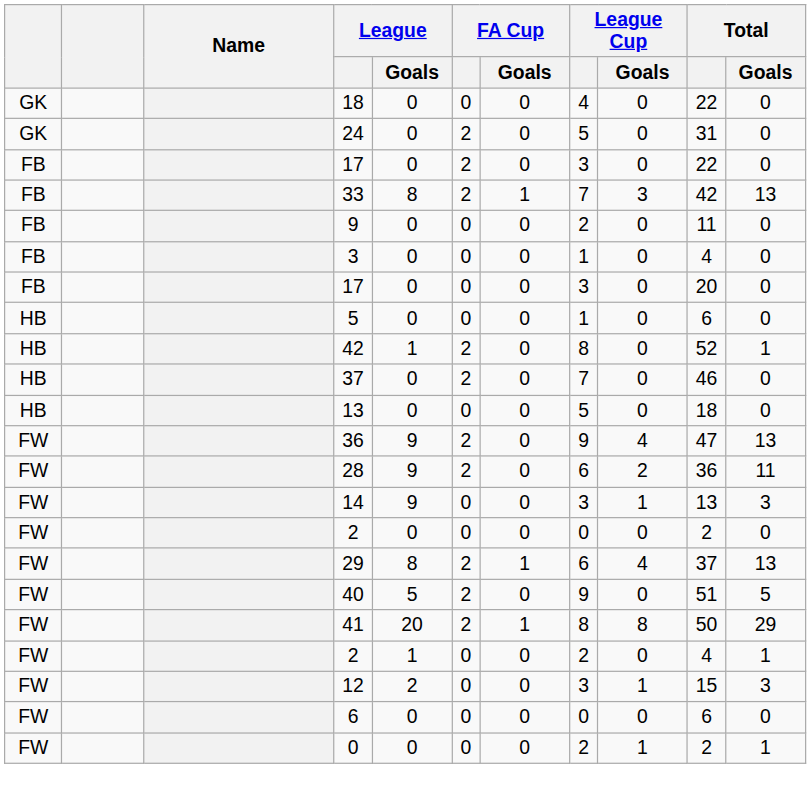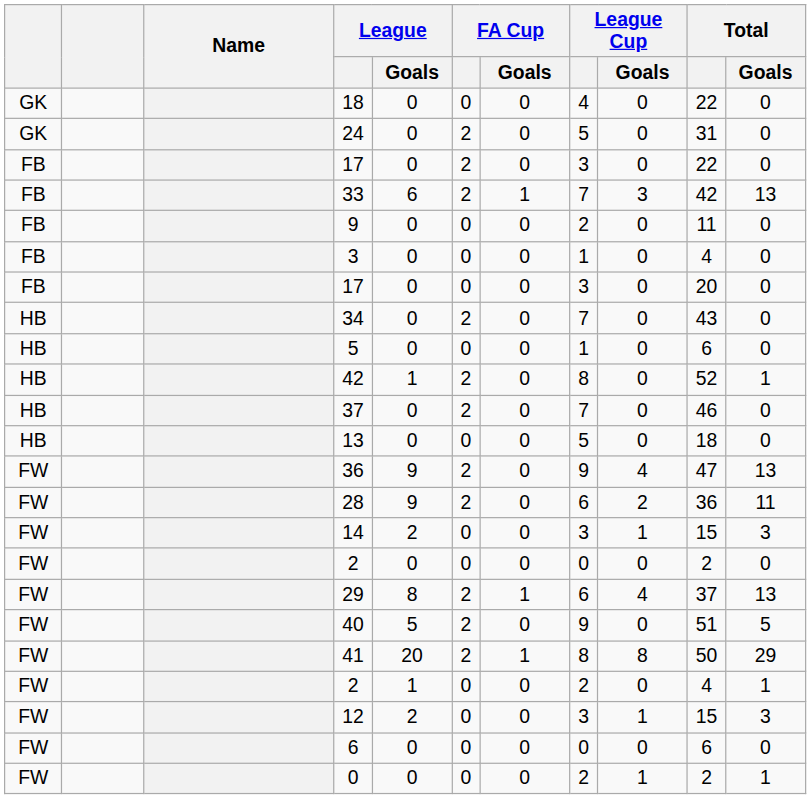 <table class="wikitable sortable plainrowheaders" style="text-align:center;">
 <tr>
 <th rowspan="2" scope="col" width="40"></th>
 <th rowspan="2" scope="col" width="60"></th>
 <th rowspan="2" scope="col" width="150" scope=col>Name</th>
 <th colspan="2" width="90"><a href='#'>League</a></th>
 <th colspan="2" width="90"><a href='#'>FA Cup</a></th>
 <th colspan="2" width="90"><a href='#'>League Cup</a></th>
 <th colspan="2" width="90">Total</th>
 </tr>
 <tr>
 <th scope="col"></th>
 <th scope="col">Goals</th>
 <th scope="col"></th>
 <th scope="col">Goals</th>
 <th scope="col"></th>
 <th scope="col">Goals</th>
 <th scope="col"></th>
 <th scope="col">Goals</th>
 </tr>
 <tr>
 <td data-sort-value=1>GK</td>
 <td></td>
 <th scope="row"></th>
 <td>18</td>
 <td>0</td>
 <td>0</td>
 <td>0</td>
 <td>4</td>
 <td>0</td>
 <td>22</td>
 <td>0</td>
 </tr>
 <tr>
 <td data-sort-value=1>GK</td>
 <td></td>
 <th scope="row"></th>
 <td>24</td>
 <td>0</td>
 <td>2</td>
 <td>0</td>
 <td>5</td>
 <td>0</td>
 <td>31</td>
 <td>0</td>
 </tr>
 <tr>
 <td data-sort-value=2>FB</td>
 <td></td>
 <th scope="row"></th>
 <td>17</td>
 <td>0</td>
 <td>2</td>
 <td>0</td>
 <td>3</td>
 <td>0</td>
 <td>22</td>
 <td>0</td>
 </tr>
 <tr>
 <td data-sort-value=2>FB</td>
 <td></td>
 <th scope="row"></th>
 <td>33</td>
-<td>8</td>
+<td>6</td>
 <td>2</td>
 <td>1</td>
 <td>7</td>
 <td>3</td>
 <td>42</td>
 <td>13</td>
 </tr>
 <tr>
 <td data-sort-value=2>FB</td>
 <td></td>
 <th scope="row"></th>
 <td>9</td>
 <td>0</td>
 <td>0</td>
 <td>0</td>
 <td>2</td>
 <td>0</td>
 <td>11</td>
 <td>0</td>
 </tr>
 <tr>
 <td data-sort-value=2>FB</td>
 <td></td>
 <th scope="row"></th>
 <td>3</td>
 <td>0</td>
 <td>0</td>
 <td>0</td>
 <td>1</td>
 <td>0</td>
 <td>4</td>
 <td>0</td>
 </tr>
 <tr>
 <td data-sort-value=2>FB</td>
 <td></td>
 <th scope="row"></th>
 <td>17</td>
 <td>0</td>
 <td>0</td>
 <td>0</td>
 <td>3</td>
 <td>0</td>
 <td>20</td>
+<td>0</td>
+</tr>
+<tr>
+<td data-sort-value=3>HB</td>
+<td></td>
+<th scope="row"></th>
+<td>34</td>
+<td>0</td>
+<td>2</td>
+<td>0</td>
+<td>7</td>
+<td>0</td>
+<td>43</td>
 <td>0</td>
 </tr>
 <tr>
 <td data-sort-value=3>HB</td>
 <td></td>
 <th scope="row"></th>
 <td>5</td>
 <td>0</td>
 <td>0</td>
 <td>0</td>
 <td>1</td>
 <td>0</td>
 <td>6</td>
 <td>0</td>
 </tr>
 <tr>
 <td data-sort-value=3>HB</td>
 <td></td>
 <th scope="row"></th>
 <td>42</td>
 <td>1</td>
 <td>2</td>
 <td>0</td>
 <td>8</td>
 <td>0</td>
 <td>52</td>
 <td>1</td>
 </tr>
 <tr>
 <td data-sort-value=3>HB</td>
 <td></td>
 <th scope="row"></th>
 <td>37</td>
 <td>0</td>
 <td>2</td>
 <td>0</td>
 <td>7</td>
 <td>0</td>
 <td>46</td>
 <td>0</td>
 </tr>
 <tr>
 <td data-sort-value=3>HB</td>
 <td></td>
 <th scope="row"></th>
 <td>13</td>
 <td>0</td>
 <td>0</td>
 <td>0</td>
 <td>5</td>
 <td>0</td>
 <td>18</td>
 <td>0</td>
 </tr>
 <tr>
 <td data-sort-value=4>FW</td>
 <td></td>
 <th scope="row"></th>
 <td>36</td>
 <td>9</td>
 <td>2</td>
 <td>0</td>
 <td>9</td>
 <td>4</td>
 <td>47</td>
 <td>13</td>
 </tr>
 <tr>
 <td data-sort-value=4>FW</td>
 <td></td>
 <th scope="row"></th>
 <td>28</td>
 <td>9</td>
 <td>2</td>
 <td>0</td>
 <td>6</td>
 <td>2</td>
 <td>36</td>
 <td>11</td>
 </tr>
 <tr>
 <td data-sort-value=4>FW</td>
 <td></td>
 <th scope="row"></th>
 <td>14</td>
-<td>9</td>
+<td>2</td>
 <td>0</td>
 <td>0</td>
 <td>3</td>
 <td>1</td>
-<td>13</td>
+<td>15</td>
 <td>3</td>
 </tr>
 <tr>
 <td data-sort-value=4>FW</td>
 <td></td>
 <th scope="row"></th>
 <td>2</td>
 <td>0</td>
 <td>0</td>
 <td>0</td>
 <td>0</td>
 <td>0</td>
 <td>2</td>
 <td>0</td>
 </tr>
 <tr>
 <td data-sort-value=4>FW</td>
 <td></td>
 <th scope="row"></th>
 <td>29</td>
 <td>8</td>
 <td>2</td>
 <td>1</td>
 <td>6</td>
 <td>4</td>
 <td>37</td>
 <td>13</td>
 </tr>
 <tr>
 <td data-sort-value=4>FW</td>
 <td></td>
 <th scope="row"></th>
 <td>40</td>
 <td>5</td>
 <td>2</td>
 <td>0</td>
 <td>9</td>
 <td>0</td>
 <td>51</td>
 <td>5</td>
 </tr>
 <tr>
 <td data-sort-value=4>FW</td>
 <td></td>
 <th scope="row"></th>
 <td>41</td>
 <td>20</td>
 <td>2</td>
 <td>1</td>
 <td>8</td>
 <td>8</td>
 <td>50</td>
 <td>29</td>
 </tr>
 <tr>
 <td data-sort-value=4>FW</td>
 <td></td>
 <th scope="row"></th>
 <td>2</td>
 <td>1</td>
 <td>0</td>
 <td>0</td>
 <td>2</td>
 <td>0</td>
 <td>4</td>
 <td>1</td>
 </tr>
 <tr>
 <td data-sort-value=4>FW</td>
 <td></td>
 <th scope="row"></th>
 <td>12</td>
 <td>2</td>
 <td>0</td>
 <td>0</td>
 <td>3</td>
 <td>1</td>
 <td>15</td>
 <td>3</td>
 </tr>
 <tr>
 <td data-sort-value=4>FW</td>
 <td></td>
 <th scope="row"></th>
 <td>6</td>
 <td>0</td>
 <td>0</td>
 <td>0</td>
 <td>0</td>
 <td>0</td>
 <td>6</td>
 <td>0</td>
 </tr>
 <tr>
 <td data-sort-value=4>FW</td>
 <td></td>
 <th scope="row"></th>
 <td>0</td>
 <td>0</td>
 <td>0</td>
 <td>0</td>
 <td>2</td>
 <td>1</td>
 <td>2</td>
 <td>1</td>
 </tr>
 </table>
